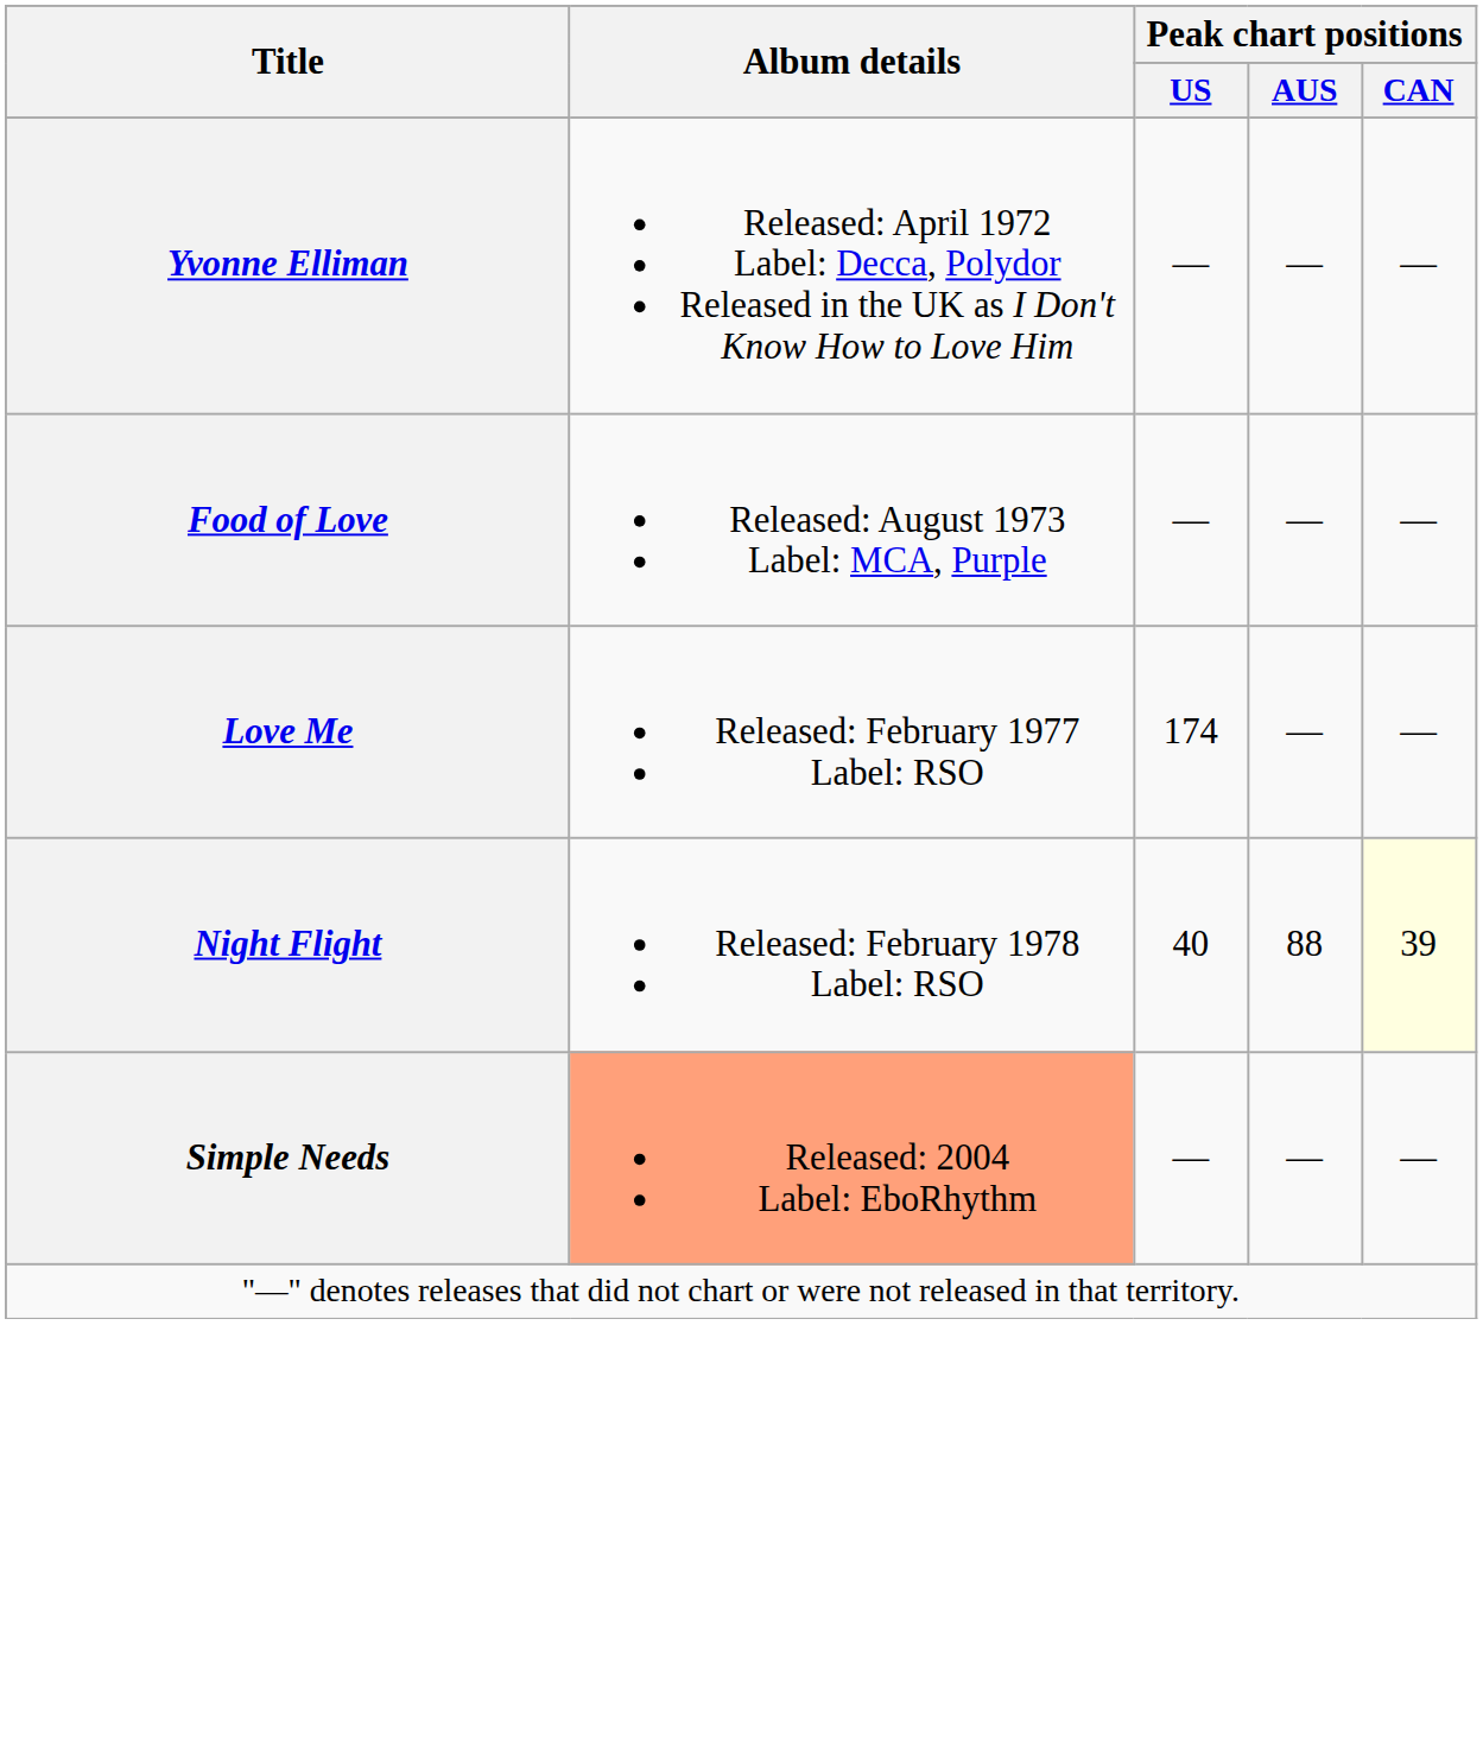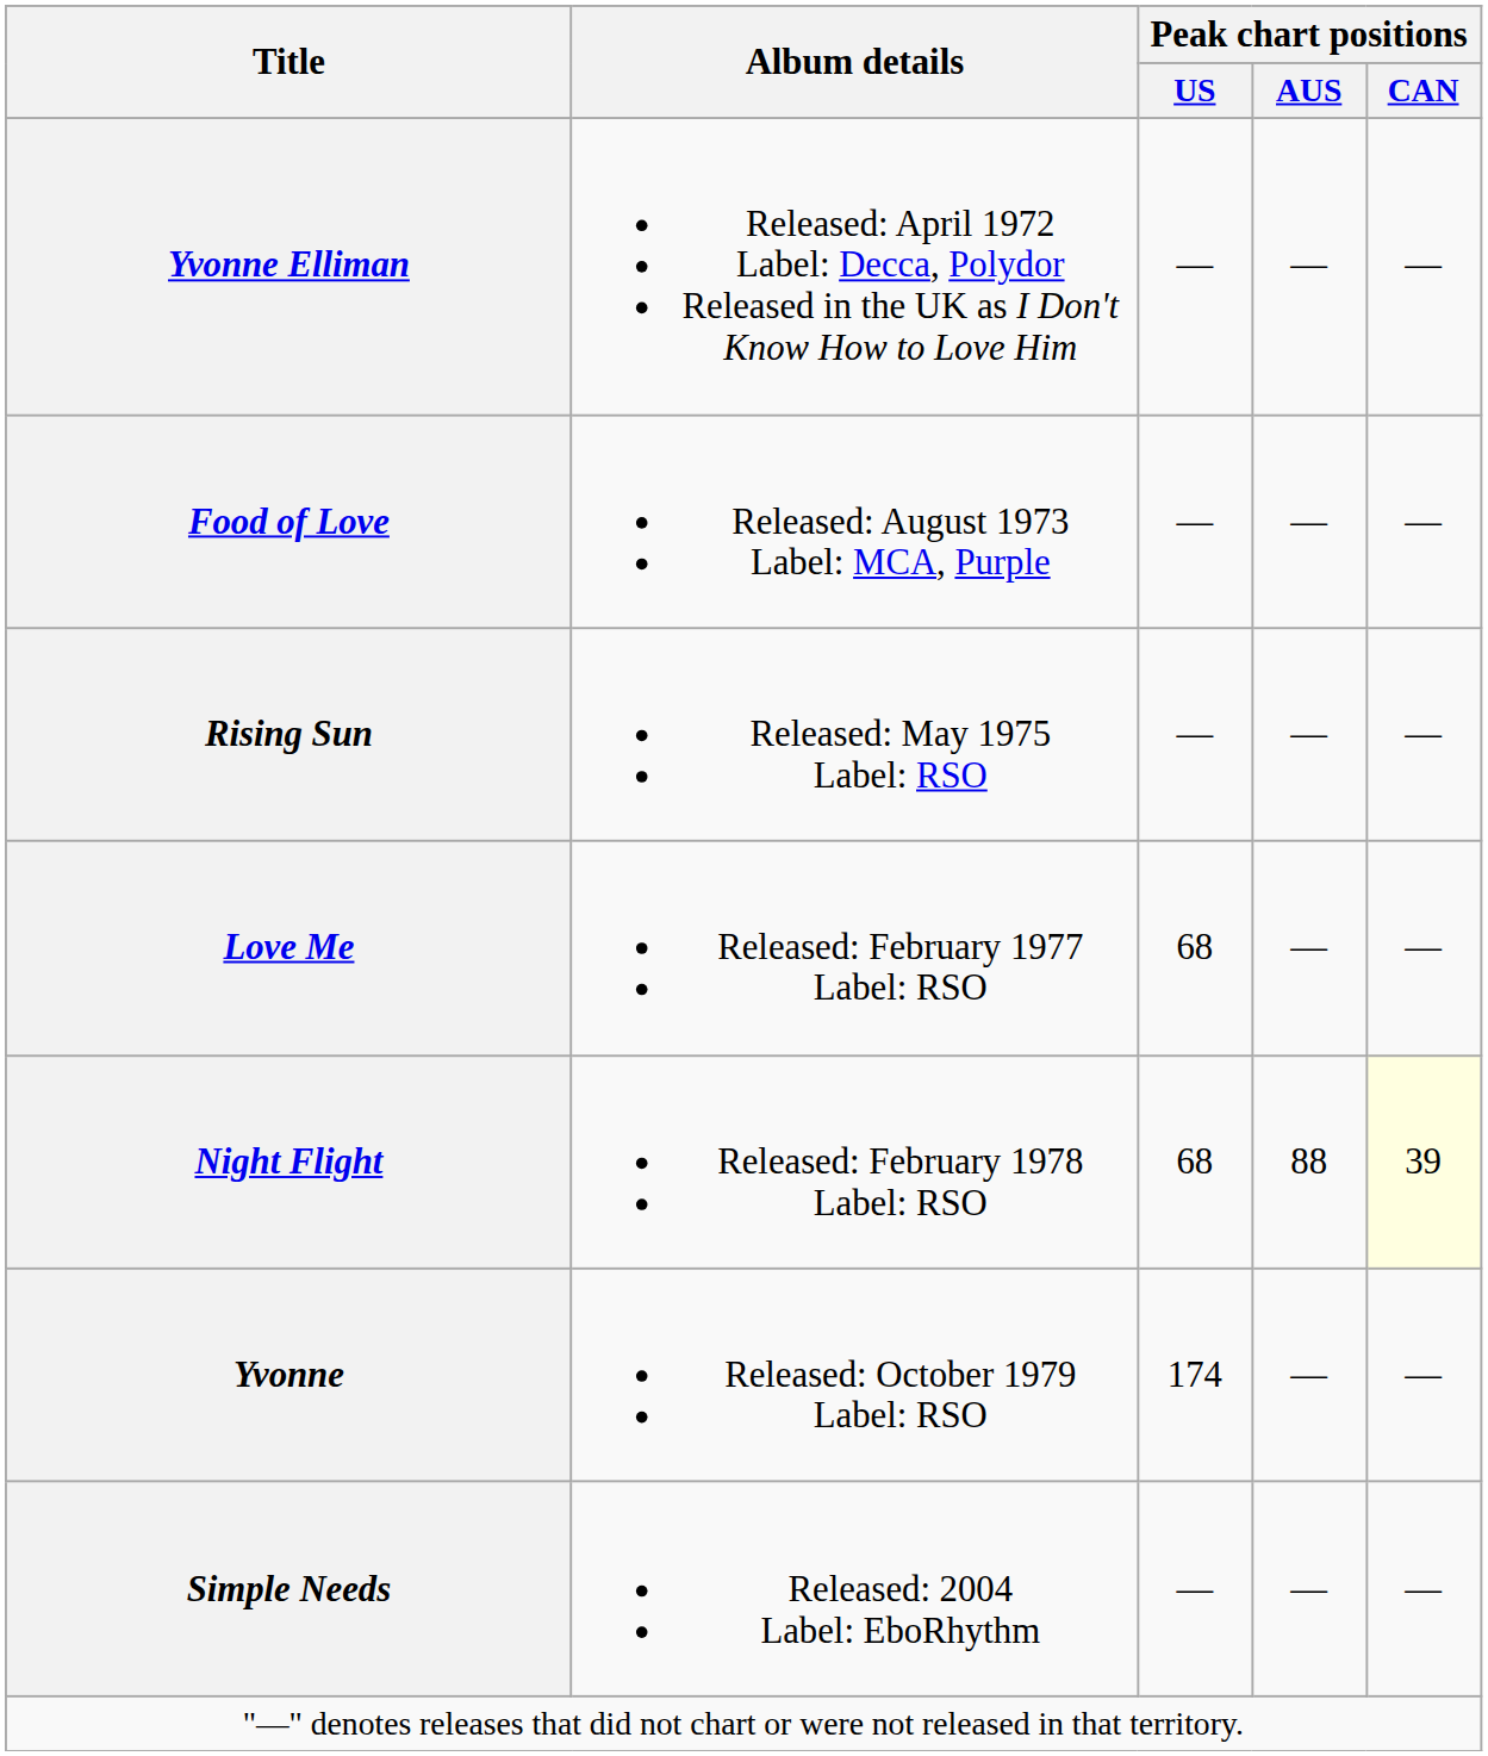 <table class="wikitable plainrowheaders" style="text-align:center;">
 <tr>
 <th scope="col" rowspan="2" style="width:15em;">Title</th>
 <th scope="col" rowspan="2" style="width:15em;">Album details</th>
 <th colspan="3">Peak chart positions</th>
 </tr>
 <tr>
 <th scope="col" style="width:3em;font-size:90%;"><a href='#'>US</a><br></th>
 <th scope="col" style="width:3em;font-size:90%;"><a href='#'>AUS</a><br></th>
 <th scope="col" style="width:3em;font-size:90%;"><a href='#'>CAN</a><br></th>
 </tr>
 <tr>
 <th scope="row"><em><a href='#'>Yvonne Elliman</a></em></th>
 <td><br><ul><li>Released: April 1972</li><li>Label: <a href='#'>Decca</a>, <a href='#'>Polydor</a></li><li>Released in the UK as <em>I Don't Know How to Love Him</em></li></ul></td>
 <td>—</td>
 <td>—</td>
 <td>—</td>
 </tr>
 <tr>
 <th scope="row"><em><a href='#'>Food of Love</a></em></th>
 <td><br><ul><li>Released: August 1973</li><li>Label: <a href='#'>MCA</a>, <a href='#'>Purple</a></li></ul></td>
 <td>—</td>
 <td>—</td>
 <td>—</td>
 </tr>
 <tr>
+<th scope="row"><em>Rising Sun</em></th>
+<td><br><ul><li>Released: May 1975</li><li>Label: <a href='#'>RSO</a></li></ul></td>
+<td>—</td>
+<td>—</td>
+<td>—</td>
+</tr>
+<tr>
 <th scope="row"><em><a href='#'>Love Me</a></em></th>
 <td><br><ul><li>Released: February 1977</li><li>Label: RSO</li></ul></td>
-<td>174</td>
+<td>68</td>
 <td>—</td>
 <td>—</td>
 </tr>
 <tr>
 <th scope="row"><em><a href='#'>Night Flight</a></em></th>
 <td><br><ul><li>Released: February 1978</li><li>Label: RSO</li></ul></td>
-<td>40</td>
+<td>68</td>
 <td>88</td>
 <td style="background: lightyellow;">39</td>
 </tr>
 <tr>
+<th scope="row"><em>Yvonne</em></th>
+<td><br><ul><li>Released: October 1979</li><li>Label: RSO</li></ul></td>
+<td>174</td>
+<td>—</td>
+<td>—</td>
+</tr>
+<tr>
 <th scope="row"><em>Simple Needs</em></th>
-<td style="background: lightsalmon;"><br><ul><li>Released: 2004</li><li>Label: EboRhythm</li></ul></td>
+<td><br><ul><li>Released: 2004</li><li>Label: EboRhythm</li></ul></td>
 <td>—</td>
 <td>—</td>
 <td>—</td>
 </tr>
 <tr>
 <td colspan="5" style="font-size:90%">"—" denotes releases that did not chart or were not released in that territory.</td>
 </tr>
 </table>
